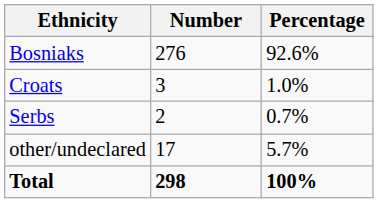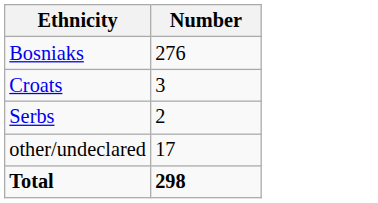 <table class="wikitable">
 <tr>
 <th width="100px">Ethnicity</th>
 <th width="80px">Number</th>
-<th width="80px">Percentage</th>
 </tr>
 <tr>
 <td><a href='#'>Bosniaks</a></td>
 <td>276</td>
-<td>92.6%</td>
 </tr>
 <tr>
 <td><a href='#'>Croats</a></td>
 <td>3</td>
-<td>1.0%</td>
 </tr>
 <tr>
 <td><a href='#'>Serbs</a></td>
 <td>2</td>
-<td>0.7%</td>
 </tr>
 <tr>
 <td>other/undeclared</td>
 <td>17</td>
-<td>5.7%</td>
 </tr>
 <tr>
 <td><strong>Total</strong></td>
 <td><strong>298</strong></td>
-<td><strong>100%</strong></td>
 </tr>
 </table>
